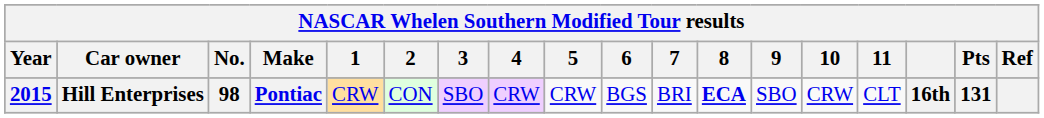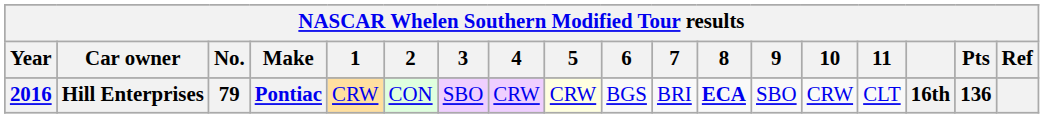 <table class="wikitable" style="text-align:center; font-size:75%">
 <tr>
 <th colspan=21><a href='#'>NASCAR Whelen Southern Modified Tour</a> results</th>
 </tr>
 <tr>
 <th>Year</th>
 <th>Car owner</th>
 <th>No.</th>
 <th>Make</th>
 <th>1</th>
 <th>2</th>
 <th>3</th>
 <th>4</th>
 <th>5</th>
 <th>6</th>
 <th>7</th>
 <th>8</th>
 <th>9</th>
 <th>10</th>
 <th>11</th>
 <th></th>
 <th>Pts</th>
 <th>Ref</th>
 </tr>
 <tr>
-<th><a href='#'>2015</a></th>
+<th><a href='#'>2016</a></th>
 <th>Hill Enterprises</th>
-<th>98</th>
+<th>79</th>
 <th><a href='#'>Pontiac</a></th>
 <td style="background:#FFDF9F;"><a href='#'>CRW</a><br></td>
 <td style="background:#DFFFDF;"><a href='#'>CON</a><br></td>
 <td style="background:#EFCFFF;"><a href='#'>SBO</a><br></td>
 <td style="background:#EFCFFF;"><a href='#'>CRW</a><br></td>
-<td><a href='#'>CRW</a></td>
+<td style="background: lightyellow;"><a href='#'>CRW</a></td>
 <td><a href='#'>BGS</a></td>
 <td><a href='#'>BRI</a></td>
 <td><strong><a href='#'>ECA</a></strong></td>
 <td><a href='#'>SBO</a></td>
 <td><a href='#'>CRW</a></td>
 <td><a href='#'>CLT</a></td>
 <th>16th</th>
-<th>131</th>
+<th>136</th>
 <th></th>
 </tr>
 </table>
